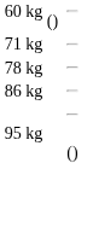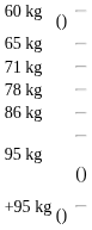 <table>
 <tr>
 <td>60 kg <br> </td>
 <td><br>()</td>
+<td></td>
+<td> <hr> </td>
+</tr>
+<tr>
+<td>65 kg <br> </td>
+<td></td>
 <td></td>
 <td> <hr> </td>
 </tr>
 <tr>
 <td>71 kg <br> </td>
 <td></td>
 <td></td>
 <td> <hr> </td>
 </tr>
 <tr>
 <td>78 kg <br> </td>
 <td></td>
 <td></td>
 <td> <hr> </td>
 </tr>
 <tr>
 <td>86 kg <br> </td>
 <td></td>
 <td></td>
 <td> <hr> </td>
 </tr>
 <tr>
 <td>95 kg <br> </td>
 <td></td>
 <td></td>
 <td> <hr> <br>()</td>
 </tr>
+<tr>
+<td>+95 kg <br> </td>
+<td><br>()</td>
+<td></td>
+<td> <hr> </td>
+</tr>
 </table>
